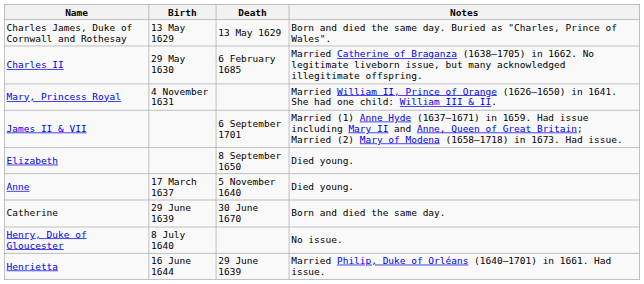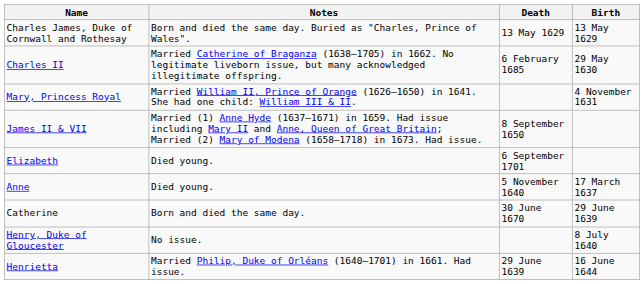 <table class="wikitable">
 <tr>
 <th>Name</th>
+<th>Notes</th>
+<th>Death</th>
 <th>Birth</th>
-<th>Death</th>
-<th>Notes</th>
 </tr>
 <tr>
 <td>Charles James, Duke of Cornwall and Rothesay</td>
+<td>Born and died the same day. Buried as "Charles, Prince of Wales".</td>
 <td>13 May 1629</td>
 <td>13 May 1629</td>
-<td>Born and died the same day. Buried as "Charles, Prince of Wales".</td>
 </tr>
 <tr>
 <td><a href='#'>Charles II</a></td>
+<td>Married <a href='#'>Catherine of Braganza</a> (1638–1705) in 1662. No legitimate liveborn issue, but many acknowledged illegitimate offspring.</td>
+<td>6 February 1685</td>
 <td>29 May 1630</td>
-<td>6 February 1685</td>
-<td>Married <a href='#'>Catherine of Braganza</a> (1638–1705) in 1662. No legitimate liveborn issue, but many acknowledged illegitimate offspring.</td>
 </tr>
 <tr>
 <td><a href='#'>Mary, Princess Royal</a></td>
+<td>Married <a href='#'>William II, Prince of Orange</a> (1626–1650) in 1641. She had one child: <a href='#'>William III & II</a>.</td>
+<td></td>
 <td>4 November 1631</td>
-<td></td>
-<td>Married <a href='#'>William II, Prince of Orange</a> (1626–1650) in 1641. She had one child: <a href='#'>William III & II</a>.</td>
 </tr>
 <tr>
 <td><a href='#'>James II & VII</a></td>
+<td>Married (1) <a href='#'>Anne Hyde</a> (1637–1671) in 1659. Had issue including <a href='#'>Mary II</a> and <a href='#'>Anne, Queen of Great Britain</a>;<br>Married (2) <a href='#'>Mary of Modena</a> (1658–1718) in 1673. Had issue.</td>
+<td>8 September 1650</td>
 <td></td>
-<td>6 September 1701</td>
-<td>Married (1) <a href='#'>Anne Hyde</a> (1637–1671) in 1659. Had issue including <a href='#'>Mary II</a> and <a href='#'>Anne, Queen of Great Britain</a>;<br>Married (2) <a href='#'>Mary of Modena</a> (1658–1718) in 1673. Had issue.</td>
 </tr>
 <tr>
 <td><a href='#'>Elizabeth</a></td>
+<td>Died young.</td>
+<td>6 September 1701</td>
 <td></td>
-<td>8 September 1650</td>
-<td>Died young.</td>
 </tr>
 <tr>
 <td><a href='#'>Anne</a></td>
+<td>Died young.</td>
+<td>5 November 1640</td>
 <td>17 March 1637</td>
-<td>5 November 1640</td>
-<td>Died young.</td>
 </tr>
 <tr>
 <td>Catherine</td>
+<td>Born and died the same day.</td>
+<td>30 June 1670</td>
 <td>29 June 1639</td>
-<td>30 June 1670</td>
-<td>Born and died the same day.</td>
 </tr>
 <tr>
 <td><a href='#'>Henry, Duke of Gloucester</a></td>
+<td>No issue.</td>
+<td></td>
 <td>8 July 1640</td>
-<td></td>
-<td>No issue.</td>
 </tr>
 <tr>
 <td><a href='#'>Henrietta</a></td>
+<td>Married <a href='#'>Philip, Duke of Orléans</a> (1640–1701) in 1661. Had issue.</td>
+<td>29 June 1639</td>
 <td>16 June 1644</td>
-<td>29 June 1639</td>
-<td>Married <a href='#'>Philip, Duke of Orléans</a> (1640–1701) in 1661. Had issue.</td>
 </tr>
 </table>
